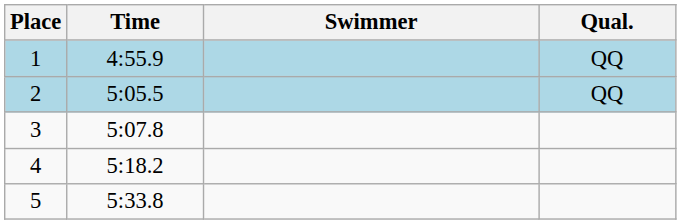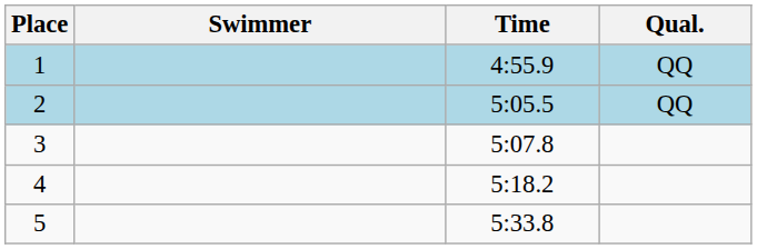 <table class=wikitable style="text-align:center">
 <tr>
 <th>Place</th>
+<th width=230>Swimmer</th>
 <th width=90>Time</th>
-<th width=230>Swimmer</th>
 <th width=90>Qual.</th>
 </tr>
 <tr bgcolor=lightblue>
 <td>1</td>
+<td align=left></td>
 <td>4:55.9</td>
-<td align=left></td>
 <td>QQ</td>
 </tr>
 <tr bgcolor=lightblue>
 <td>2</td>
+<td align=left></td>
 <td>5:05.5</td>
-<td align=left></td>
 <td>QQ</td>
 </tr>
 <tr>
 <td>3</td>
+<td align=left></td>
 <td>5:07.8</td>
-<td align=left></td>
 <td></td>
 </tr>
 <tr>
 <td>4</td>
+<td align=left></td>
 <td>5:18.2</td>
-<td align=left></td>
 <td></td>
 </tr>
 <tr>
 <td>5</td>
+<td align=left></td>
 <td>5:33.8</td>
-<td align=left></td>
 <td></td>
 </tr>
 </table>
